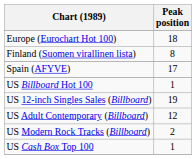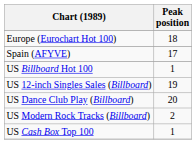 <table class="wikitable sortable">
 <tr>
 <th>Chart (1989)</th>
 <th>Peak<br>position</th>
 </tr>
 <tr>
 </tr>
 <tr>
 </tr>
 <tr>
 </tr>
 <tr>
 </tr>
 <tr>
 </tr>
 <tr>
 <td>Europe (<a href='#'>Eurochart Hot 100</a>)</td>
 <td style="text-align:center;">18</td>
-</tr>
-<tr>
-<td>Finland (<a href='#'>Suomen virallinen lista</a>)</td>
-<td style="text-align:center;">8</td>
 </tr>
 <tr>
 </tr>
 <tr>
 </tr>
 <tr>
 </tr>
 <tr>
 <td>Spain (<a href='#'>AFYVE</a>)</td>
 <td style="text-align:center;">17</td>
 </tr>
 <tr>
 </tr>
 <tr>
 </tr>
 <tr>
 <td>US <a href='#'><em>Billboard</em> Hot 100</a></td>
 <td style="text-align:center;">1</td>
 </tr>
 <tr>
 <td>US <a href='#'>12-inch Singles Sales</a> (<em><a href='#'>Billboard</a></em>)</td>
 <td style="text-align:center;">19</td>
 </tr>
 <tr>
-<td>US <a href='#'>Adult Contemporary</a> (<em><a href='#'>Billboard</a></em>)</td>
-<td style="text-align:center;">12</td>
+<td>US <a href='#'>Dance Club Play</a> (<em><a href='#'>Billboard</a></em>)</td>
+<td style="text-align:center;">20</td>
 </tr>
 <tr>
 <td>US <a href='#'>Modern Rock Tracks</a> (<em><a href='#'>Billboard</a></em>)</td>
 <td style="text-align:center;">2</td>
 </tr>
 <tr>
 <td>US <a href='#'><em>Cash Box</em> Top 100</a></td>
 <td style="text-align:center;">1</td>
 </tr>
 <tr>
 </tr>
 </table>
